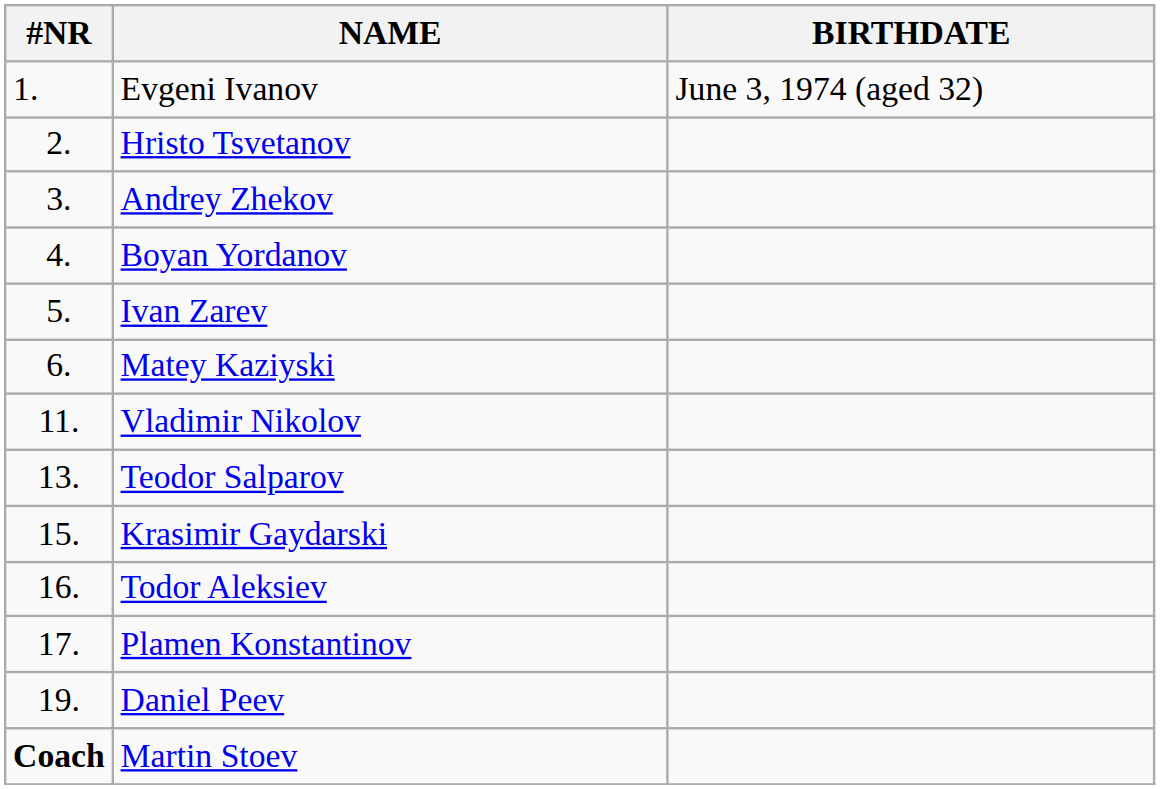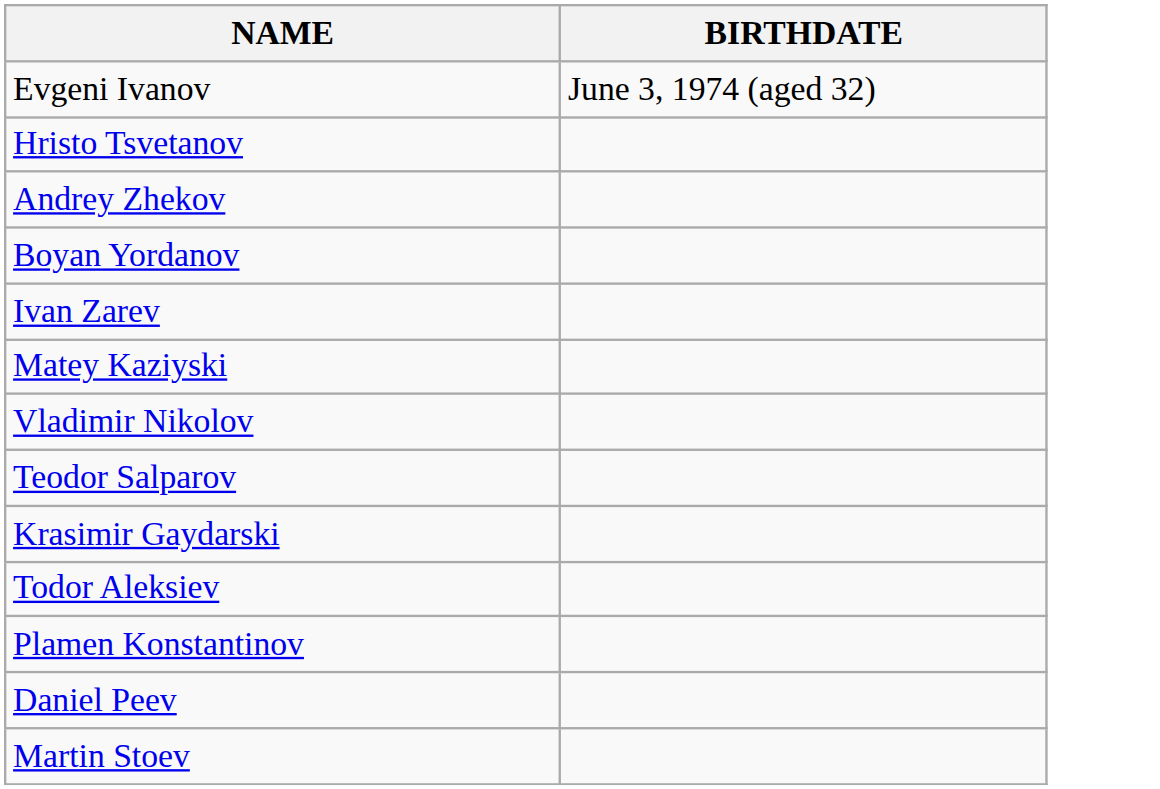 <table class="wikitable" style="border-collapse: collapse; font-size: 90%;">
 <tr>
-<th>#NR</th>
 <th align="left" style="width: 16em">NAME</th>
 <th align="center" style="width: 14em">BIRTHDATE</th>
 </tr>
 <tr>
-<td>1.</td>
 <td>Evgeni Ivanov</td>
 <td>June 3, 1974 (aged 32)</td>
 </tr>
 <tr>
-<td align="center">2.</td>
 <td><a href='#'>Hristo Tsvetanov</a></td>
 <td align="center"></td>
 </tr>
 <tr>
-<td align="center">3.</td>
 <td><a href='#'>Andrey Zhekov</a></td>
 <td align="center"></td>
 </tr>
 <tr>
-<td align="center">4.</td>
 <td><a href='#'>Boyan Yordanov</a></td>
 <td align="center"></td>
 </tr>
 <tr>
-<td align="center">5.</td>
 <td><a href='#'>Ivan Zarev</a></td>
 <td align="center"></td>
 </tr>
 <tr>
-<td align="center">6.</td>
 <td><a href='#'>Matey Kaziyski</a></td>
 <td align="center"></td>
 </tr>
 <tr>
-<td align="center">11.</td>
 <td><a href='#'>Vladimir Nikolov</a></td>
 <td align="center"></td>
 </tr>
 <tr>
-<td align="center">13.</td>
 <td><a href='#'>Teodor Salparov</a></td>
 <td align="center"></td>
 </tr>
 <tr>
-<td align="center">15.</td>
 <td><a href='#'>Krasimir Gaydarski</a></td>
 <td align="center"></td>
 </tr>
 <tr>
-<td align="center">16.</td>
 <td><a href='#'>Todor Aleksiev</a></td>
 <td align="center"></td>
 </tr>
 <tr>
-<td align="center">17.</td>
 <td><a href='#'>Plamen Konstantinov</a></td>
 <td align="center"></td>
 </tr>
 <tr>
-<td align="center">19.</td>
 <td><a href='#'>Daniel Peev</a></td>
 <td align="center"></td>
 </tr>
 <tr>
-<td align="center"><strong>Coach</strong></td>
 <td><a href='#'>Martin Stoev</a></td>
 <td align="center"></td>
 </tr>
 </table>
